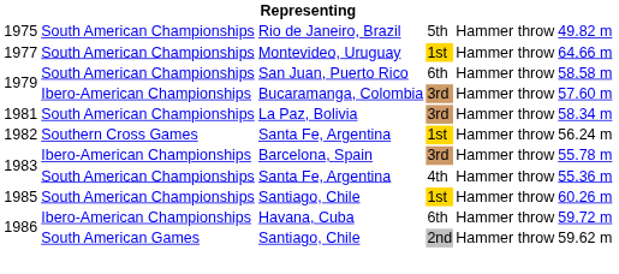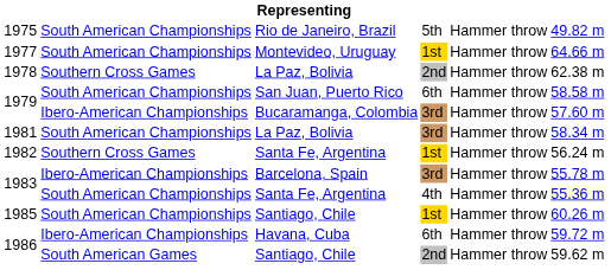 <table>
 <tr>
 <th colspan="6">Representing </th>
 </tr>
 <tr>
 <td>1975</td>
 <td><a href='#'>South American Championships</a></td>
 <td><a href='#'>Rio de Janeiro, Brazil</a></td>
 <td>5th</td>
 <td>Hammer throw</td>
 <td><a href='#'>49.82 m</a></td>
 </tr>
 <tr>
 <td>1977</td>
 <td><a href='#'>South American Championships</a></td>
 <td><a href='#'>Montevideo, Uruguay</a></td>
 <td bgcolor=gold>1st</td>
 <td>Hammer throw</td>
 <td><a href='#'>64.66 m</a></td>
+</tr>
+<tr>
+<td>1978</td>
+<td><a href='#'>Southern Cross Games</a></td>
+<td><a href='#'>La Paz, Bolivia</a></td>
+<td bgcolor=silver>2nd</td>
+<td>Hammer throw</td>
+<td>62.38 m</td>
 </tr>
 <tr>
 <td rowspan=2>1979</td>
 <td><a href='#'>South American Championships</a></td>
 <td><a href='#'>San Juan, Puerto Rico</a></td>
 <td>6th</td>
 <td>Hammer throw</td>
 <td><a href='#'>58.58 m</a></td>
 </tr>
 <tr>
 <td><a href='#'>Ibero-American Championships</a></td>
 <td><a href='#'>Bucaramanga, Colombia</a></td>
 <td bgcolor=cc9966>3rd</td>
 <td>Hammer throw</td>
 <td><a href='#'>57.60 m</a></td>
 </tr>
 <tr>
 <td>1981</td>
 <td><a href='#'>South American Championships</a></td>
 <td><a href='#'>La Paz, Bolivia</a></td>
 <td bgcolor=cc9966>3rd</td>
 <td>Hammer throw</td>
 <td><a href='#'>58.34 m</a></td>
 </tr>
 <tr>
 <td>1982</td>
 <td><a href='#'>Southern Cross Games</a></td>
 <td><a href='#'>Santa Fe, Argentina</a></td>
 <td bgcolor=gold>1st</td>
 <td>Hammer throw</td>
 <td>56.24 m</td>
 </tr>
 <tr>
 <td rowspan=2>1983</td>
 <td><a href='#'>Ibero-American Championships</a></td>
 <td><a href='#'>Barcelona, Spain</a></td>
 <td bgcolor=cc9966>3rd</td>
 <td>Hammer throw</td>
 <td><a href='#'>55.78 m</a></td>
 </tr>
 <tr>
 <td><a href='#'>South American Championships</a></td>
 <td><a href='#'>Santa Fe, Argentina</a></td>
 <td>4th</td>
 <td>Hammer throw</td>
-<td><a href='#'>55.36 m</a></td>
+<td style="background: lightyellow;"><a href='#'>55.36 m</a></td>
 </tr>
 <tr>
 <td>1985</td>
 <td><a href='#'>South American Championships</a></td>
 <td><a href='#'>Santiago, Chile</a></td>
 <td bgcolor=gold>1st</td>
 <td>Hammer throw</td>
 <td><a href='#'>60.26 m</a></td>
 </tr>
 <tr>
 <td rowspan=2>1986</td>
 <td><a href='#'>Ibero-American Championships</a></td>
 <td><a href='#'>Havana, Cuba</a></td>
 <td>6th</td>
 <td>Hammer throw</td>
 <td><a href='#'>59.72 m</a></td>
 </tr>
 <tr>
 <td><a href='#'>South American Games</a></td>
 <td><a href='#'>Santiago, Chile</a></td>
 <td bgcolor=silver>2nd</td>
 <td>Hammer throw</td>
 <td>59.62 m</td>
 </tr>
 </table>
